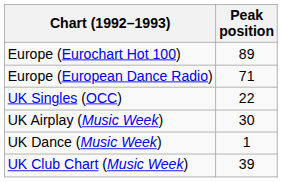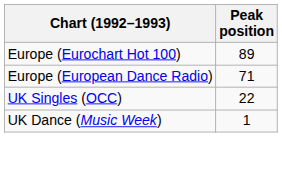 <table class="wikitable sortable">
 <tr>
 <th>Chart (1992–1993)</th>
 <th>Peak<br>position</th>
 </tr>
 <tr>
 <td>Europe (<a href='#'>Eurochart Hot 100</a>)</td>
 <td align="center">89</td>
 </tr>
 <tr>
 <td>Europe (<a href='#'>European Dance Radio</a>)</td>
 <td align="center">71</td>
 </tr>
 <tr>
 <td><a href='#'>UK Singles</a> (<a href='#'>OCC</a>)</td>
 <td align="center">22</td>
 </tr>
 <tr>
-<td>UK Airplay (<em><a href='#'>Music Week</a></em>)</td>
-<td align="center">30</td>
-</tr>
-<tr>
 <td>UK Dance (<em><a href='#'>Music Week</a></em>)</td>
 <td align="center">1</td>
 </tr>
-<tr>
-<td><a href='#'>UK Club Chart</a> (<em><a href='#'>Music Week</a></em>)</td>
-<td align="center">39</td>
-</tr>
 </table>
